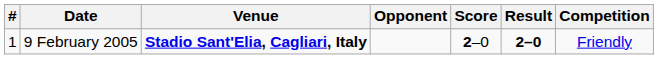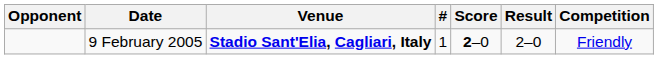 <table class="wikitable">
 <tr>
-<th>#</th>
+<th>Opponent</th>
 <th>Date</th>
 <th>Venue</th>
-<th>Opponent</th>
+<th>#</th>
 <th>Score</th>
 <th>Result</th>
 <th>Competition</th>
 </tr>
 <tr>
-<td>1</td>
+<td></td>
 <td>9 February 2005</td>
 <td><strong><a href='#'>Stadio Sant'Elia</a>, <a href='#'>Cagliari</a>, Italy</strong></td>
-<td></td>
+<td>1</td>
 <td align=center><strong>2</strong>–0</td>
-<td align=center><strong>2–0</strong></td>
+<td align=center>2–0</td>
 <td align=center><a href='#'>Friendly</a></td>
 </tr>
 </table>
